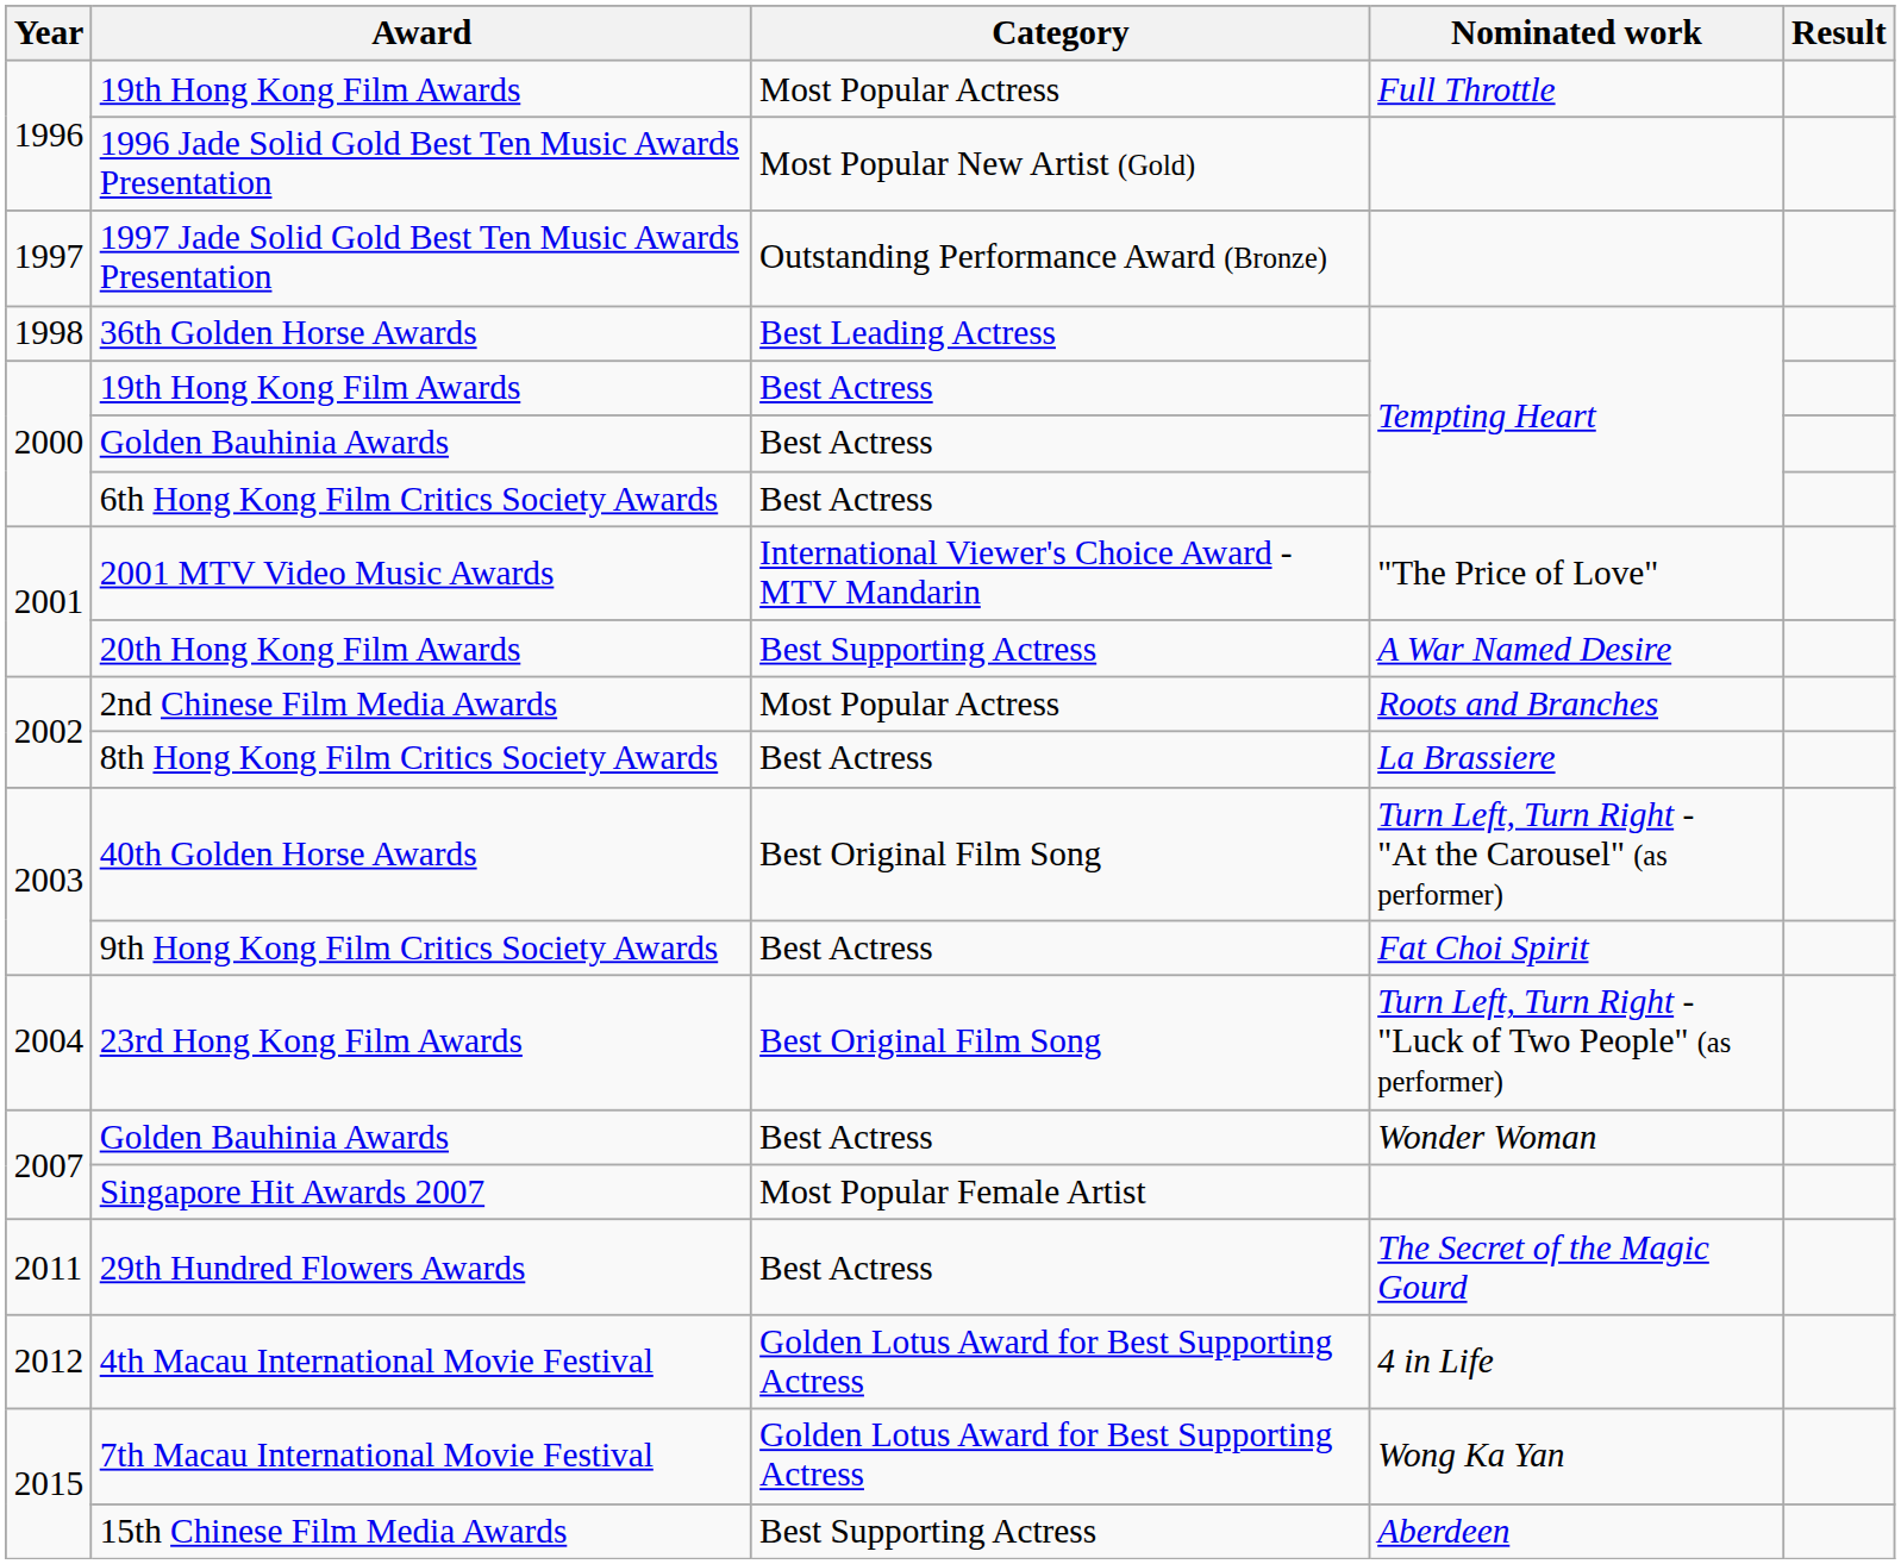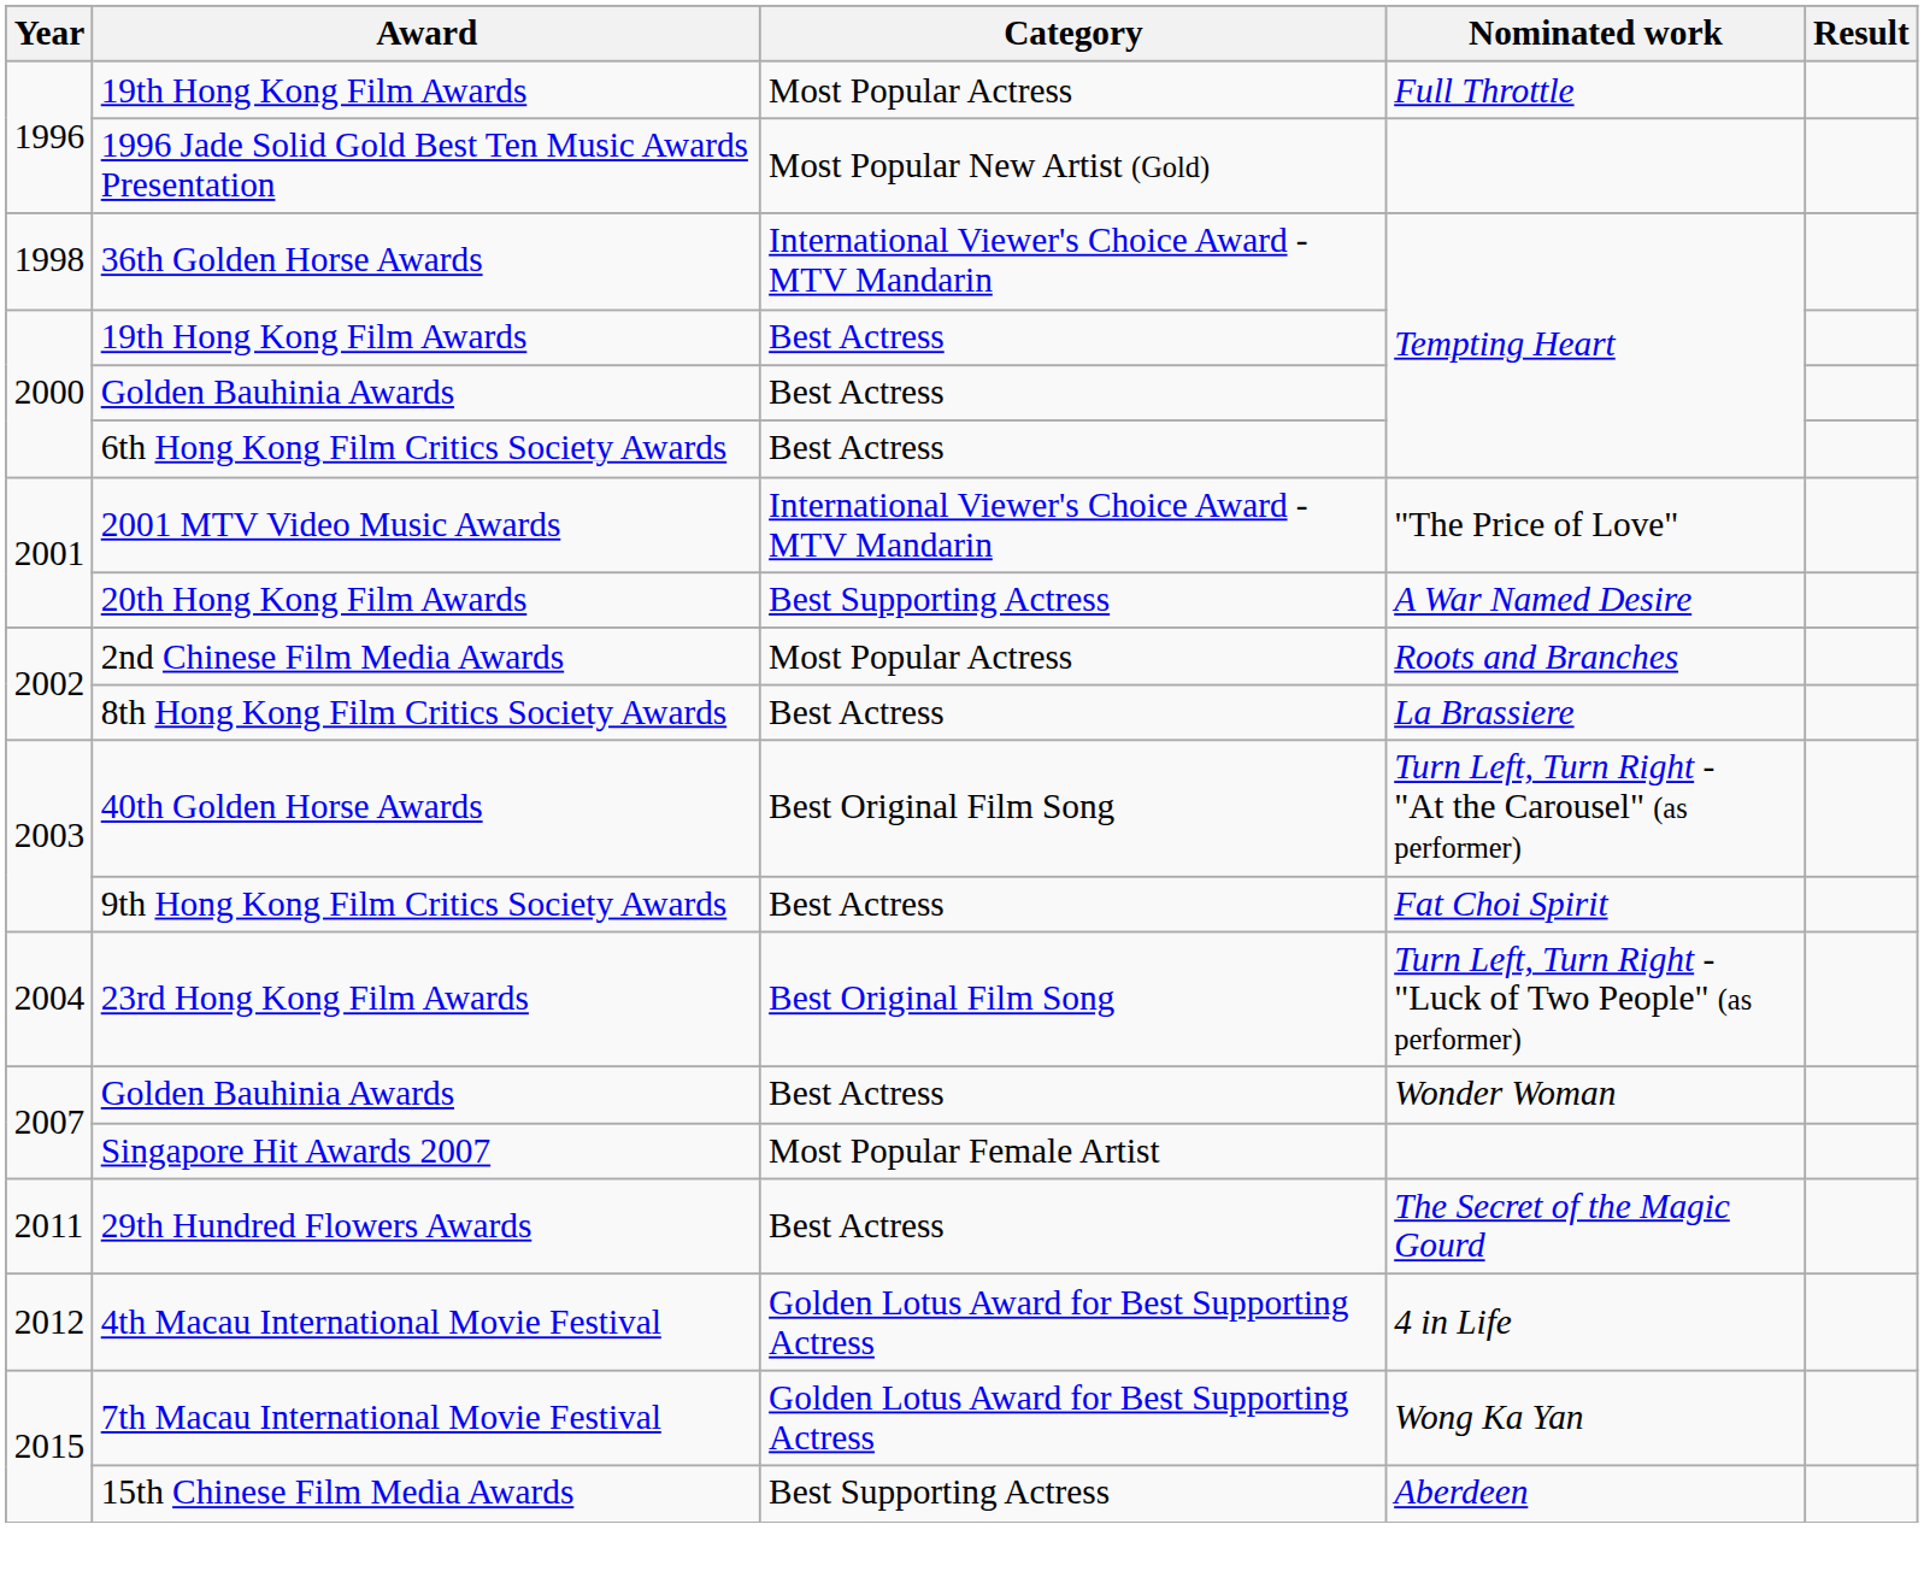 <table class="wikitable sortable">
 <tr>
 <th>Year</th>
 <th>Award</th>
 <th>Category</th>
 <th>Nominated work</th>
 <th>Result</th>
 </tr>
 <tr>
 <td rowspan=2>1996</td>
 <td><a href='#'>19th Hong Kong Film Awards</a></td>
 <td>Most Popular Actress</td>
 <td><em><a href='#'>Full Throttle</a></em></td>
 <td></td>
 </tr>
 <tr>
 <td><a href='#'>1996 Jade Solid Gold Best Ten Music Awards Presentation</a></td>
 <td>Most Popular New Artist <small>(Gold)</small></td>
 <td></td>
 <td></td>
 </tr>
 <tr>
-<td>1997</td>
-<td><a href='#'>1997 Jade Solid Gold Best Ten Music Awards Presentation</a></td>
-<td>Outstanding Performance Award <small>(Bronze)</small></td>
-<td></td>
-<td></td>
-</tr>
-<tr>
 <td>1998</td>
 <td><a href='#'>36th Golden Horse Awards</a></td>
-<td><a href='#'>Best Leading Actress</a></td>
+<td><a href='#'>International Viewer's Choice Award</a> - <a href='#'>MTV Mandarin</a></td>
 <td rowspan=4><em><a href='#'>Tempting Heart</a></em></td>
 <td></td>
 </tr>
 <tr>
 <td rowspan=3>2000</td>
 <td><a href='#'>19th Hong Kong Film Awards</a></td>
 <td><a href='#'>Best Actress</a></td>
 <td></td>
 </tr>
 <tr>
 <td><a href='#'>Golden Bauhinia Awards</a></td>
 <td>Best Actress</td>
 <td></td>
 </tr>
 <tr>
 <td>6th <a href='#'>Hong Kong Film Critics Society Awards</a></td>
 <td>Best Actress</td>
 <td></td>
 </tr>
 <tr>
 <td rowspan=2>2001</td>
 <td><a href='#'>2001 MTV Video Music Awards</a></td>
 <td><a href='#'>International Viewer's Choice Award</a> - <a href='#'>MTV Mandarin</a></td>
 <td>"The Price of Love"</td>
 <td></td>
 </tr>
 <tr>
 <td><a href='#'>20th Hong Kong Film Awards</a></td>
 <td><a href='#'>Best Supporting Actress</a></td>
 <td><em><a href='#'>A War Named Desire</a></em></td>
 <td></td>
 </tr>
 <tr>
 <td rowspan=2>2002</td>
 <td>2nd <a href='#'>Chinese Film Media Awards</a></td>
 <td>Most Popular Actress</td>
 <td><em><a href='#'>Roots and Branches</a></em></td>
 <td></td>
 </tr>
 <tr>
 <td>8th <a href='#'>Hong Kong Film Critics Society Awards</a></td>
 <td>Best Actress</td>
 <td><em><a href='#'>La Brassiere</a></em></td>
 <td></td>
 </tr>
 <tr>
 <td rowspan=2>2003</td>
 <td><a href='#'>40th Golden Horse Awards</a></td>
 <td>Best Original Film Song</td>
 <td><em><a href='#'>Turn Left, Turn Right</a></em> -<br> "At the Carousel" <small>(as performer)</small></td>
 <td></td>
 </tr>
 <tr>
 <td>9th <a href='#'>Hong Kong Film Critics Society Awards</a></td>
 <td>Best Actress</td>
 <td><em><a href='#'>Fat Choi Spirit</a></em></td>
 <td></td>
 </tr>
 <tr>
 <td>2004</td>
 <td><a href='#'>23rd Hong Kong Film Awards</a></td>
 <td><a href='#'>Best Original Film Song</a></td>
 <td><em><a href='#'>Turn Left, Turn Right</a></em> - <br>"Luck of Two People" <small>(as performer)</small></td>
 <td></td>
 </tr>
 <tr>
 <td rowspan=2>2007</td>
 <td><a href='#'>Golden Bauhinia Awards</a></td>
 <td>Best Actress</td>
 <td><em>Wonder Woman</em></td>
 <td></td>
 </tr>
 <tr>
 <td><a href='#'>Singapore Hit Awards 2007</a></td>
 <td>Most Popular Female Artist</td>
 <td></td>
 <td></td>
 </tr>
 <tr>
 <td>2011</td>
 <td><a href='#'>29th Hundred Flowers Awards</a></td>
 <td>Best Actress</td>
 <td><em><a href='#'>The Secret of the Magic Gourd</a></em></td>
 <td></td>
 </tr>
 <tr>
 <td>2012</td>
 <td><a href='#'>4th Macau International Movie Festival</a></td>
 <td><a href='#'>Golden Lotus Award for Best Supporting Actress</a></td>
 <td><em>4 in Life</em></td>
 <td></td>
 </tr>
 <tr>
 <td rowspan=2>2015</td>
 <td><a href='#'>7th Macau International Movie Festival</a></td>
 <td><a href='#'>Golden Lotus Award for Best Supporting Actress</a></td>
 <td><em>Wong Ka Yan</em></td>
 <td></td>
 </tr>
 <tr>
 <td>15th <a href='#'>Chinese Film Media Awards</a></td>
 <td>Best Supporting Actress</td>
 <td><em><a href='#'>Aberdeen</a></em></td>
 <td></td>
 </tr>
 </table>
